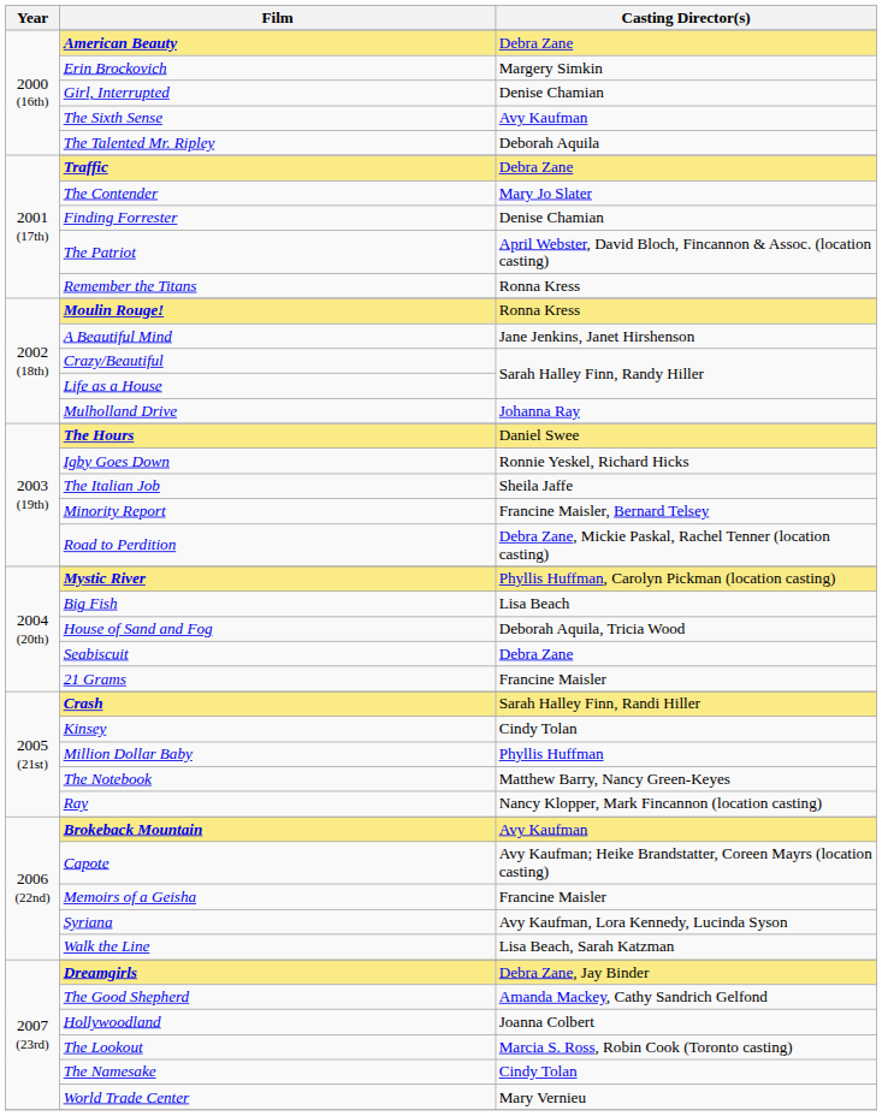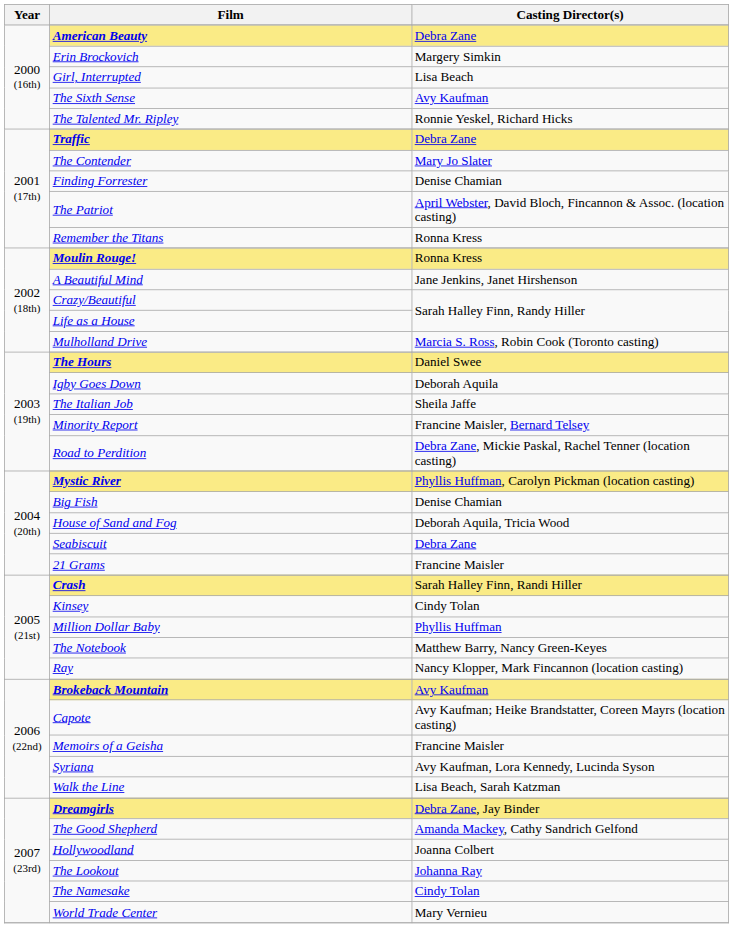 <table class="wikitable" style="width:100%">
 <tr bgcolor="#bebebe">
 <th width="5%">Year</th>
 <th width="40%">Film</th>
 <th width="35%">Casting Director(s)</th>
 </tr>
 <tr>
 <td rowspan=6 style="text-align:center">2000<br><small>(16th)</small><br></td>
 </tr>
 <tr style="background:#FAEB86">
 <td><strong><em><a href='#'>American Beauty</a></em></strong></td>
 <td><a href='#'>Debra Zane</a></td>
 </tr>
 <tr>
 <td><em><a href='#'>Erin Brockovich</a></em></td>
 <td>Margery Simkin</td>
 </tr>
 <tr>
 <td><em><a href='#'>Girl, Interrupted</a></em></td>
-<td>Denise Chamian</td>
+<td>Lisa Beach</td>
 </tr>
 <tr>
 <td><em><a href='#'>The Sixth Sense</a></em></td>
 <td><a href='#'>Avy Kaufman</a></td>
 </tr>
 <tr>
 <td><em><a href='#'>The Talented Mr. Ripley</a></em></td>
-<td>Deborah Aquila</td>
+<td>Ronnie Yeskel, Richard Hicks</td>
 </tr>
 <tr>
 <td rowspan=6 style="text-align:center">2001<br><small>(17th)</small><br></td>
 </tr>
 <tr style="background:#FAEB86">
 <td><strong><em><a href='#'>Traffic</a></em></strong></td>
 <td><a href='#'>Debra Zane</a></td>
 </tr>
 <tr>
 <td><em><a href='#'>The Contender</a></em></td>
 <td><a href='#'>Mary Jo Slater</a></td>
 </tr>
 <tr>
 <td><em><a href='#'>Finding Forrester</a></em></td>
 <td>Denise Chamian</td>
 </tr>
 <tr>
 <td><em><a href='#'>The Patriot</a></em></td>
 <td><a href='#'>April Webster</a>, David Bloch, Fincannon & Assoc. (location casting)</td>
 </tr>
 <tr>
 <td><em><a href='#'>Remember the Titans</a></em></td>
 <td>Ronna Kress</td>
 </tr>
 <tr>
 <td rowspan=6 style="text-align:center">2002<br><small>(18th)</small><br></td>
 </tr>
 <tr style="background:#FAEB86">
 <td><strong><em><a href='#'>Moulin Rouge!</a></em></strong></td>
 <td>Ronna Kress</td>
 </tr>
 <tr>
 <td><em><a href='#'>A Beautiful Mind</a></em></td>
 <td>Jane Jenkins, Janet Hirshenson</td>
 </tr>
 <tr>
 <td><em><a href='#'>Crazy/Beautiful</a></em></td>
 <td rowspan="2">Sarah Halley Finn, Randy Hiller</td>
 </tr>
 <tr>
 <td><em><a href='#'>Life as a House</a></em></td>
 </tr>
 <tr>
 <td><em><a href='#'>Mulholland Drive</a></em></td>
-<td><a href='#'>Johanna Ray</a></td>
+<td><a href='#'>Marcia S. Ross</a>, Robin Cook (Toronto casting)</td>
 </tr>
 <tr>
 <td rowspan=6 style="text-align:center">2003<br><small>(19th)</small><br></td>
 </tr>
 <tr style="background:#FAEB86">
 <td><strong><em><a href='#'>The Hours</a></em></strong></td>
 <td>Daniel Swee</td>
 </tr>
 <tr>
 <td><em><a href='#'>Igby Goes Down</a></em></td>
-<td>Ronnie Yeskel, Richard Hicks</td>
+<td>Deborah Aquila</td>
 </tr>
 <tr>
 <td><em><a href='#'>The Italian Job</a></em></td>
 <td>Sheila Jaffe</td>
 </tr>
 <tr>
 <td><em><a href='#'>Minority Report</a></em></td>
 <td>Francine Maisler, <a href='#'>Bernard Telsey</a></td>
 </tr>
 <tr>
 <td><em><a href='#'>Road to Perdition</a></em></td>
 <td><a href='#'>Debra Zane</a>, Mickie Paskal, Rachel Tenner (location casting)</td>
 </tr>
 <tr>
 <td rowspan=6 style="text-align:center">2004<br><small>(20th)</small><br></td>
 </tr>
 <tr style="background:#FAEB86">
 <td><strong><em><a href='#'>Mystic River</a></em></strong></td>
 <td><a href='#'>Phyllis Huffman</a>, Carolyn Pickman (location casting)</td>
 </tr>
 <tr>
 <td><em><a href='#'>Big Fish</a></em></td>
-<td>Lisa Beach</td>
+<td>Denise Chamian</td>
 </tr>
 <tr>
 <td><em><a href='#'>House of Sand and Fog</a></em></td>
 <td>Deborah Aquila, Tricia Wood</td>
 </tr>
 <tr>
 <td><em><a href='#'>Seabiscuit</a></em></td>
 <td><a href='#'>Debra Zane</a></td>
 </tr>
 <tr>
 <td><em><a href='#'>21 Grams</a></em></td>
 <td>Francine Maisler</td>
 </tr>
 <tr>
 <td rowspan=6 style="text-align:center">2005<br><small>(21st)</small><br></td>
 </tr>
 <tr style="background:#FAEB86">
 <td><strong><em><a href='#'>Crash</a></em></strong></td>
 <td>Sarah Halley Finn, Randi Hiller</td>
 </tr>
 <tr>
 <td><em><a href='#'>Kinsey</a></em></td>
 <td>Cindy Tolan</td>
 </tr>
 <tr>
 <td><em><a href='#'>Million Dollar Baby</a></em></td>
 <td><a href='#'>Phyllis Huffman</a></td>
 </tr>
 <tr>
 <td><em><a href='#'>The Notebook</a></em></td>
 <td>Matthew Barry, Nancy Green-Keyes</td>
 </tr>
 <tr>
 <td><em><a href='#'>Ray</a></em></td>
 <td>Nancy Klopper, Mark Fincannon (location casting)</td>
 </tr>
 <tr>
 <td rowspan=6 style="text-align:center">2006<br><small>(22nd)</small><br></td>
 </tr>
 <tr style="background:#FAEB86">
 <td><strong><em><a href='#'>Brokeback Mountain</a></em></strong></td>
 <td><a href='#'>Avy Kaufman</a></td>
 </tr>
 <tr>
 <td><em><a href='#'>Capote</a></em></td>
 <td>Avy Kaufman; Heike Brandstatter, Coreen Mayrs (location casting)</td>
 </tr>
 <tr>
 <td><em><a href='#'>Memoirs of a Geisha</a></em></td>
 <td>Francine Maisler</td>
 </tr>
 <tr>
 <td><em><a href='#'>Syriana</a></em></td>
 <td>Avy Kaufman, Lora Kennedy, Lucinda Syson</td>
 </tr>
 <tr>
 <td><em><a href='#'>Walk the Line</a></em></td>
 <td>Lisa Beach, Sarah Katzman</td>
 </tr>
 <tr>
 <td rowspan=7 style="text-align:center">2007<br><small>(23rd)</small><br></td>
 </tr>
 <tr style="background:#FAEB86">
 <td><strong><em><a href='#'>Dreamgirls</a></em></strong></td>
 <td><a href='#'>Debra Zane</a>, Jay Binder</td>
 </tr>
 <tr>
 <td><em><a href='#'>The Good Shepherd</a></em></td>
 <td><a href='#'>Amanda Mackey</a>, Cathy Sandrich Gelfond</td>
 </tr>
 <tr>
 <td><em><a href='#'>Hollywoodland</a></em></td>
 <td>Joanna Colbert</td>
 </tr>
 <tr>
 <td><em><a href='#'>The Lookout</a></em></td>
-<td><a href='#'>Marcia S. Ross</a>, Robin Cook (Toronto casting)</td>
+<td><a href='#'>Johanna Ray</a></td>
 </tr>
 <tr>
 <td><em><a href='#'>The Namesake</a></em></td>
 <td><a href='#'>Cindy Tolan</a></td>
 </tr>
 <tr>
 <td><em><a href='#'>World Trade Center</a></em></td>
 <td>Mary Vernieu</td>
 </tr>
 <tr>
 </tr>
 </table>
